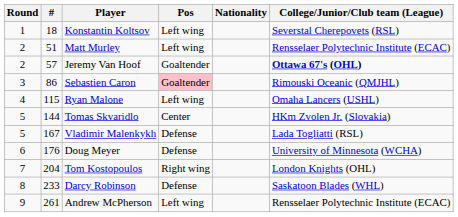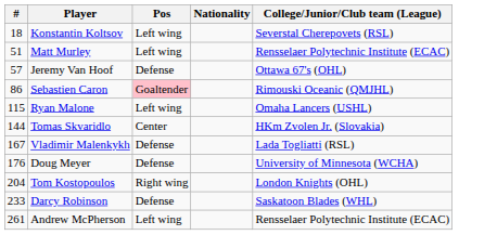 <table class="wikitable">
 <tr>
-<th>Round</th>
 <th>#</th>
 <th>Player</th>
 <th>Pos</th>
 <th>Nationality</th>
 <th>College/Junior/Club team (League)</th>
 </tr>
 <tr>
-<td style="text-align:center">1</td>
 <td style="text-align:center">18</td>
 <td><a href='#'>Konstantin Koltsov</a></td>
 <td>Left wing</td>
 <td></td>
 <td><a href='#'>Severstal Cherepovets</a> (<a href='#'>RSL</a>)</td>
 </tr>
 <tr>
-<td style="text-align:center">2</td>
 <td style="text-align:center">51</td>
 <td><a href='#'>Matt Murley</a></td>
 <td>Left wing</td>
 <td></td>
 <td><a href='#'>Rensselaer Polytechnic Institute</a> (<a href='#'>ECAC</a>)</td>
 </tr>
 <tr>
-<td style="text-align:center">2</td>
 <td style="text-align:center">57</td>
 <td>Jeremy Van Hoof</td>
-<td>Goaltender</td>
+<td>Defense</td>
 <td></td>
-<td><strong><a href='#'>Ottawa 67's</a> (<a href='#'>OHL</a>)</strong></td>
+<td><a href='#'>Ottawa 67's</a> (<a href='#'>OHL</a>)</td>
 </tr>
 <tr>
-<td style="text-align:center">3</td>
 <td style="text-align:center">86</td>
 <td><a href='#'>Sebastien Caron</a></td>
 <td style="background: pink;">Goaltender</td>
 <td></td>
 <td><a href='#'>Rimouski Oceanic</a> (<a href='#'>QMJHL</a>)</td>
 </tr>
 <tr>
-<td style="text-align:center">4</td>
 <td style="text-align:center">115</td>
 <td><a href='#'>Ryan Malone</a></td>
 <td>Left wing</td>
 <td></td>
 <td><a href='#'>Omaha Lancers</a> (<a href='#'>USHL</a>)</td>
 </tr>
 <tr>
-<td style="text-align:center">5</td>
 <td style="text-align:center">144</td>
 <td><a href='#'>Tomas Skvaridlo</a></td>
 <td>Center</td>
 <td></td>
 <td><a href='#'>HKm Zvolen Jr.</a> (<a href='#'>Slovakia</a>)</td>
 </tr>
 <tr>
-<td style="text-align:center">5</td>
 <td style="text-align:center">167</td>
 <td><a href='#'>Vladimir Malenkykh</a></td>
 <td>Defense</td>
 <td></td>
 <td><a href='#'>Lada Togliatti</a> (RSL)</td>
 </tr>
 <tr>
-<td style="text-align:center">6</td>
 <td style="text-align:center">176</td>
 <td>Doug Meyer</td>
 <td>Defense</td>
 <td></td>
 <td><a href='#'>University of Minnesota</a> (<a href='#'>WCHA</a>)</td>
 </tr>
 <tr>
-<td style="text-align:center">7</td>
 <td style="text-align:center">204</td>
 <td><a href='#'>Tom Kostopoulos</a></td>
 <td>Right wing</td>
 <td></td>
 <td><a href='#'>London Knights</a> (OHL)</td>
 </tr>
 <tr>
-<td style="text-align:center">8</td>
 <td style="text-align:center">233</td>
 <td><a href='#'>Darcy Robinson</a></td>
 <td>Defense</td>
 <td></td>
 <td><a href='#'>Saskatoon Blades</a> (<a href='#'>WHL</a>)</td>
 </tr>
 <tr>
-<td style="text-align:center">9</td>
 <td style="text-align:center">261</td>
 <td>Andrew McPherson</td>
 <td>Left wing</td>
 <td></td>
 <td>Rensselaer Polytechnic Institute (ECAC)</td>
 </tr>
 </table>
